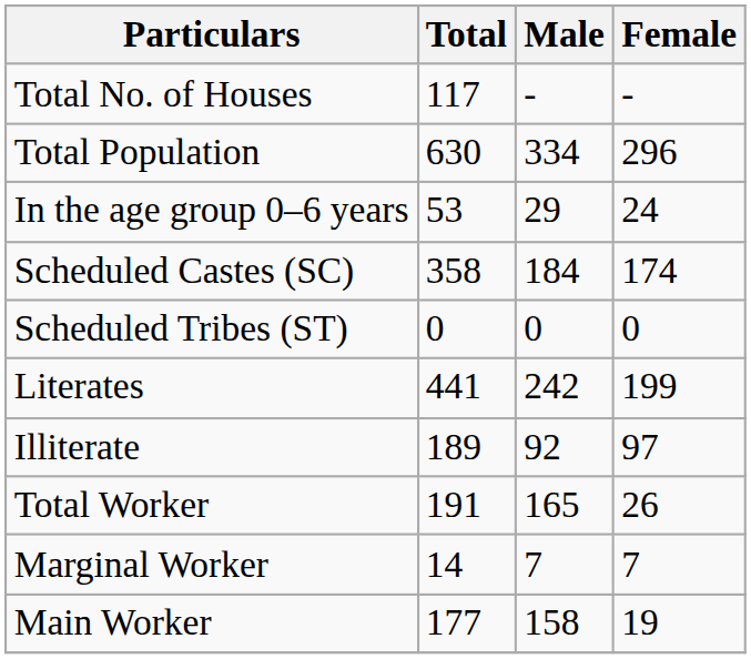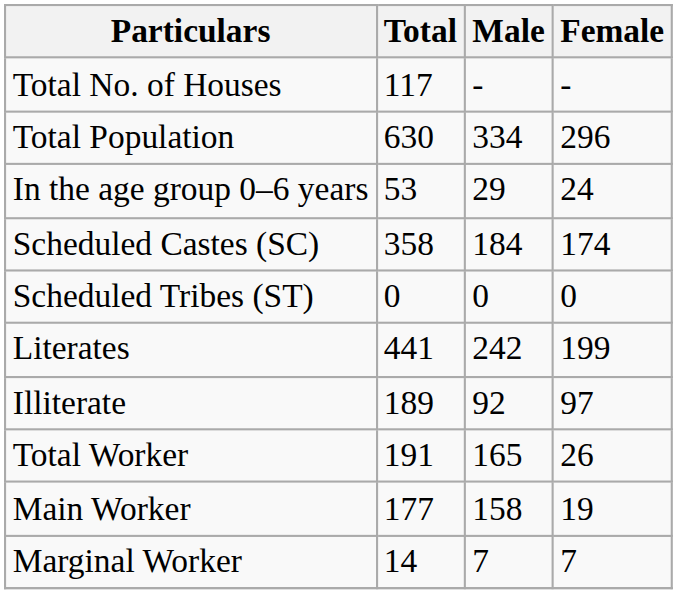 <table class="wikitable sortable">
 <tr>
 <th>Particulars</th>
 <th>Total</th>
 <th>Male</th>
 <th>Female</th>
 </tr>
 <tr>
 <td>Total No. of Houses</td>
 <td>117</td>
 <td>-</td>
 <td>-</td>
 </tr>
 <tr>
 <td>Total Population</td>
 <td>630</td>
 <td>334</td>
 <td>296</td>
 </tr>
 <tr>
 <td>In the age group 0–6 years</td>
 <td>53</td>
 <td>29</td>
 <td>24</td>
 </tr>
 <tr>
 <td>Scheduled Castes (SC)</td>
 <td>358</td>
 <td>184</td>
 <td>174</td>
 </tr>
 <tr>
 <td>Scheduled Tribes (ST)</td>
 <td>0</td>
 <td>0</td>
 <td>0</td>
 </tr>
 <tr>
 <td>Literates</td>
 <td>441</td>
 <td>242</td>
 <td>199</td>
 </tr>
 <tr>
 <td>Illiterate</td>
 <td>189</td>
 <td>92</td>
 <td>97</td>
 </tr>
 <tr>
 <td>Total Worker</td>
 <td>191</td>
 <td>165</td>
 <td>26</td>
 </tr>
 <tr>
+<td>Main Worker</td>
+<td>177</td>
+<td>158</td>
+<td>19</td>
+</tr>
+<tr>
 <td>Marginal Worker</td>
 <td>14</td>
 <td>7</td>
 <td>7</td>
 </tr>
 <tr>
-<td>Main Worker</td>
-<td>177</td>
-<td>158</td>
-<td>19</td>
-</tr>
-<tr>
 </tr>
 </table>
